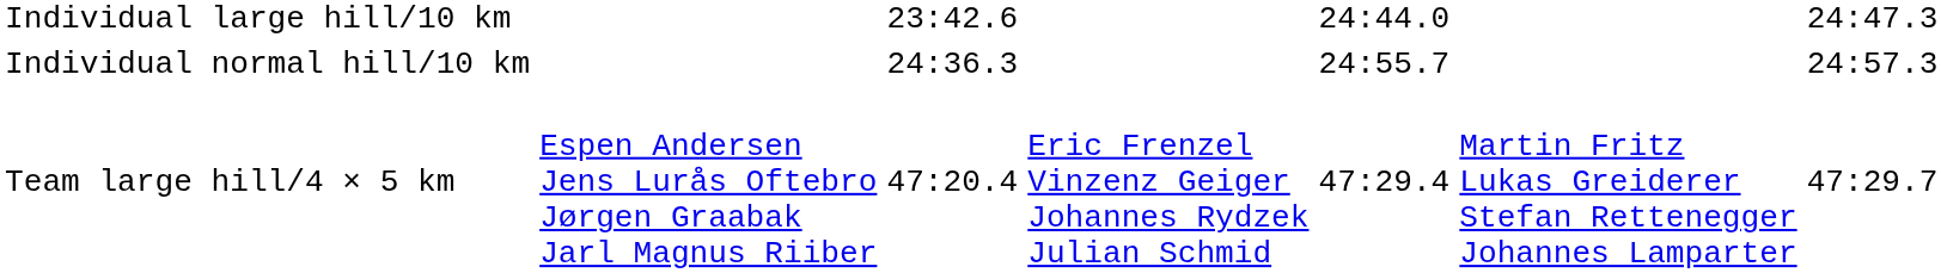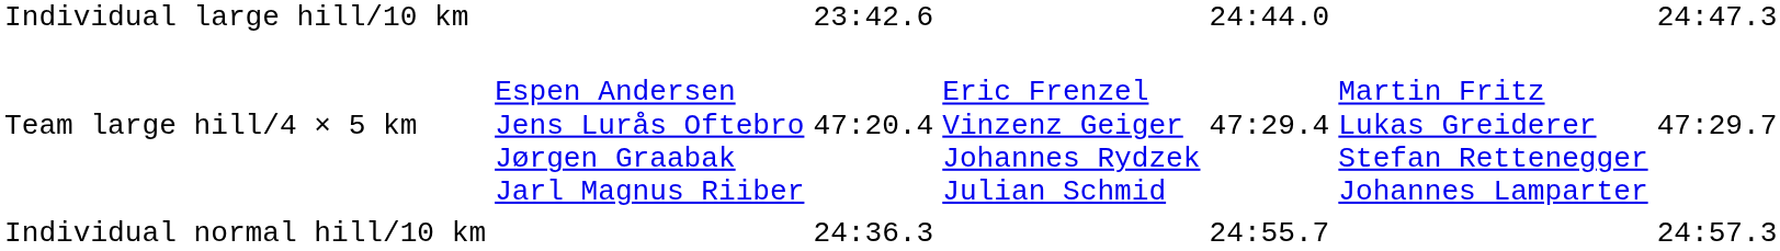 <table>
 <tr>
 <td>Individual large hill/10 km<br></td>
 <td></td>
 <td>23:42.6</td>
 <td></td>
 <td>24:44.0</td>
 <td></td>
 <td>24:47.3</td>
 </tr>
 <tr>
+<td>Team large hill/4 × 5 km<br></td>
+<td><br><a href='#'>Espen Andersen</a><br><a href='#'>Jens Lurås Oftebro</a><br><a href='#'>Jørgen Graabak</a><br><a href='#'>Jarl Magnus Riiber</a></td>
+<td>47:20.4</td>
+<td><br><a href='#'>Eric Frenzel</a><br><a href='#'>Vinzenz Geiger</a><br><a href='#'>Johannes Rydzek</a><br><a href='#'>Julian Schmid</a></td>
+<td>47:29.4</td>
+<td><br><a href='#'>Martin Fritz</a><br><a href='#'>Lukas Greiderer</a><br><a href='#'>Stefan Rettenegger</a><br><a href='#'>Johannes Lamparter</a></td>
+<td>47:29.7</td>
+</tr>
+<tr>
 <td>Individual normal hill/10 km<br></td>
 <td></td>
 <td>24:36.3</td>
 <td></td>
 <td>24:55.7</td>
 <td></td>
 <td>24:57.3</td>
 </tr>
-<tr>
-<td>Team large hill/4 × 5 km<br></td>
-<td><br><a href='#'>Espen Andersen</a><br><a href='#'>Jens Lurås Oftebro</a><br><a href='#'>Jørgen Graabak</a><br><a href='#'>Jarl Magnus Riiber</a></td>
-<td>47:20.4</td>
-<td><br><a href='#'>Eric Frenzel</a><br><a href='#'>Vinzenz Geiger</a><br><a href='#'>Johannes Rydzek</a><br><a href='#'>Julian Schmid</a></td>
-<td>47:29.4</td>
-<td><br><a href='#'>Martin Fritz</a><br><a href='#'>Lukas Greiderer</a><br><a href='#'>Stefan Rettenegger</a><br><a href='#'>Johannes Lamparter</a></td>
-<td>47:29.7</td>
-</tr>
 </table>
